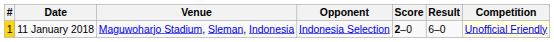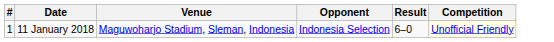 <table class="wikitable">
 <tr>
 <th>#</th>
 <th>Date</th>
 <th>Venue</th>
 <th>Opponent</th>
-<th>Score</th>
 <th>Result</th>
 <th>Competition</th>
 </tr>
 <tr>
-<td style="background: gold;">1</td>
+<td>1</td>
 <td>11 January 2018</td>
 <td><a href='#'>Maguwoharjo Stadium</a>, <a href='#'>Sleman</a>, <a href='#'>Indonesia</a></td>
 <td><a href='#'>Indonesia Selection</a> </td>
-<td><strong>2</strong>–0</td>
 <td>6–0</td>
 <td style="background: lightyellow;"><a href='#'>Unofficial Friendly</a></td>
 </tr>
 </table>
